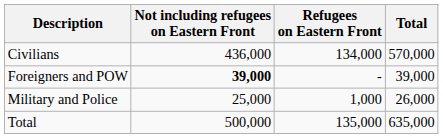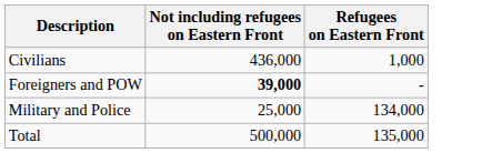 <table class="wikitable"  style="text-align: right;">
 <tr>
 <th>Description</th>
 <th>Not including refugees<br> on Eastern Front</th>
 <th>Refugees<br> on Eastern Front</th>
-<th>Total</th>
 </tr>
 <tr>
 <td style="text-align: left;">Civilians</td>
 <td>436,000</td>
-<td>134,000</td>
-<td>570,000</td>
+<td>1,000</td>
 </tr>
 <tr>
 <td style="text-align: left;">Foreigners and POW</td>
 <td><strong>39,000</strong></td>
 <td>-</td>
-<td>39,000</td>
 </tr>
 <tr>
 <td style="text-align: left;">Military and Police</td>
 <td>25,000</td>
-<td>1,000</td>
-<td>26,000</td>
+<td>134,000</td>
 </tr>
 <tr>
 <td style="text-align: left;">Total</td>
 <td>500,000</td>
 <td>135,000</td>
-<td>635,000</td>
 </tr>
 </table>
